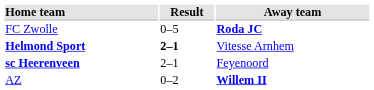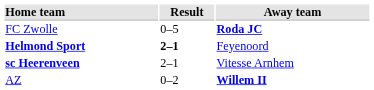 <table>
 <tr bgcolor="#E4E4E4">
 <th style="border-bottom:1px solid #AAAAAA" width="200" align="left">Home team</th>
 <th style="border-bottom:1px solid #AAAAAA" width="70" align="center">Result</th>
 <th style="border-bottom:1px solid #AAAAAA" width="200">Away team</th>
 </tr>
 <tr>
 <td><a href='#'>FC Zwolle</a></td>
 <td>0–5</td>
 <td><strong><a href='#'>Roda JC</a></strong></td>
 </tr>
 <tr>
 <td><strong><a href='#'>Helmond Sport</a></strong></td>
 <td><strong>2–1</strong></td>
-<td><a href='#'>Vitesse Arnhem</a></td>
+<td><a href='#'>Feyenoord</a></td>
 </tr>
 <tr>
 <td><strong><a href='#'>sc Heerenveen</a></strong></td>
 <td>2–1</td>
-<td><a href='#'>Feyenoord</a></td>
+<td><a href='#'>Vitesse Arnhem</a></td>
 </tr>
 <tr>
 <td><a href='#'>AZ</a></td>
 <td>0–2</td>
 <td><strong><a href='#'>Willem II</a></strong></td>
 </tr>
 </table>
